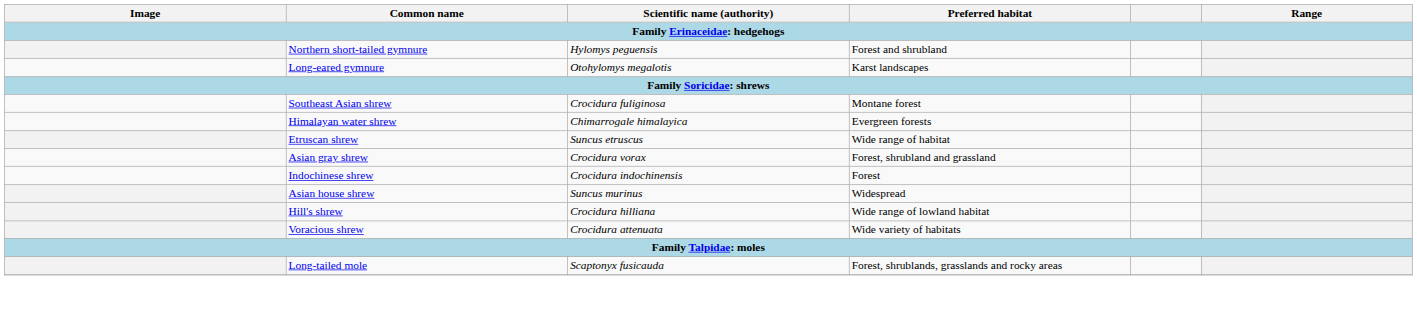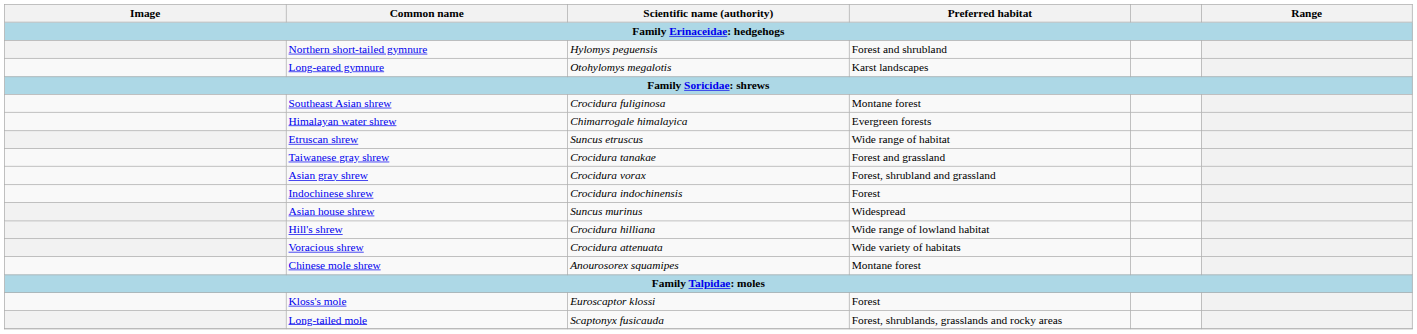 <table width=100% class="wikitable unsortable plainrowheaders">
 <tr>
 <th width="20%" style="text-align: center;">Image</th>
 <th width="20%">Common name</th>
 <th width="20%">Scientific name (authority)</th>
 <th width="20%">Preferred habitat</th>
 <th width="5%"></th>
 <th width="15%">Range</th>
 </tr>
 <tr>
 <td style="text-align:center;background:lightblue;" colspan=6><strong>Family <a href='#'>Erinaceidae</a>: hedgehogs</strong></td>
 </tr>
 <tr>
 <th style="text-align: center;"></th>
 <td><a href='#'>Northern short-tailed gymnure</a></td>
 <td><em>Hylomys peguensis</em><br></td>
 <td>Forest and shrubland</td>
 <td></td>
 <th style="text-align: center;"></th>
 </tr>
 <tr>
 <td></td>
 <td><a href='#'>Long-eared gymnure</a></td>
 <td><em>Otohylomys megalotis</em><br></td>
 <td>Karst landscapes</td>
 <td><br></td>
 <th style="text-align: center;"></th>
 </tr>
 <tr>
 <td style="text-align:center;background:lightblue;" colspan=6><strong>Family <a href='#'>Soricidae</a>: shrews</strong></td>
 </tr>
 <tr>
 <td></td>
 <td><a href='#'>Southeast Asian shrew</a></td>
 <td><em>Crocidura fuliginosa</em><br></td>
 <td>Montane forest</td>
 <td><br></td>
 <th style="text-align: center;"></th>
 </tr>
 <tr>
 <td></td>
 <td><a href='#'>Himalayan water shrew</a></td>
 <td><em>Chimarrogale himalayica</em><br></td>
 <td>Evergreen forests</td>
 <td><br></td>
 <th style="text-align: center;"></th>
 </tr>
 <tr>
 <th style="text-align: center;"></th>
 <td><a href='#'>Etruscan shrew</a></td>
 <td><em>Suncus etruscus</em><br></td>
 <td>Wide range of habitat</td>
 <td><br></td>
 <th style="text-align: center;"></th>
 </tr>
 <tr>
 <td></td>
+<td><a href='#'>Taiwanese gray shrew</a></td>
+<td><em>Crocidura tanakae</em><br></td>
+<td>Forest and grassland</td>
+<td><br></td>
+<th style="text-align: center;"></th>
+</tr>
+<tr>
+<td></td>
 <td><a href='#'>Asian gray shrew</a></td>
 <td><em>Crocidura vorax</em><br></td>
 <td>Forest, shrubland and grassland</td>
 <td><br></td>
 <th style="text-align: center;"></th>
 </tr>
 <tr>
 <td></td>
 <td><a href='#'>Indochinese shrew</a></td>
 <td><em>Crocidura indochinensis</em><br></td>
 <td>Forest</td>
 <td><br></td>
 <th style="text-align: center;"></th>
 </tr>
 <tr>
 <th style="text-align: center;"></th>
 <td><a href='#'>Asian house shrew</a></td>
 <td><em>Suncus murinus</em><br></td>
 <td>Widespread</td>
 <td><br></td>
 <th style="text-align: center;"></th>
 </tr>
 <tr>
 <th style="text-align: center;"></th>
 <td><a href='#'>Hill's shrew</a></td>
 <td><em>Crocidura hilliana</em><br></td>
 <td>Wide range of lowland habitat</td>
 <td><br></td>
 <th style="text-align: center;"></th>
 </tr>
 <tr>
 <th style="text-align: center;"></th>
 <td><a href='#'>Voracious shrew</a></td>
 <td><em>Crocidura attenuata</em><br></td>
 <td>Wide variety of habitats</td>
 <td><br></td>
 <th style="text-align: center;"></th>
 </tr>
 <tr>
+<td></td>
+<td><a href='#'>Chinese mole shrew</a></td>
+<td><em>Anourosorex squamipes</em><br></td>
+<td>Montane forest</td>
+<td><br></td>
+<th style="text-align: center;"></th>
+</tr>
+<tr>
 <td style="text-align:center;background:lightblue;" colspan=6><strong>Family <a href='#'>Talpidae</a>: moles</strong></td>
+</tr>
+<tr>
+<td></td>
+<td><a href='#'>Kloss's mole</a></td>
+<td><em>Euroscaptor klossi</em><br></td>
+<td>Forest</td>
+<td><br></td>
+<th style="text-align: center;"></th>
 </tr>
 <tr>
 <th style="text-align: center;"></th>
 <td><a href='#'>Long-tailed mole</a></td>
 <td><em>Scaptonyx fusicauda</em><br></td>
 <td>Forest, shrublands, grasslands and rocky areas</td>
 <td><br></td>
 <th style="text-align: center;"></th>
 </tr>
 <tr>
 </tr>
 </table>
